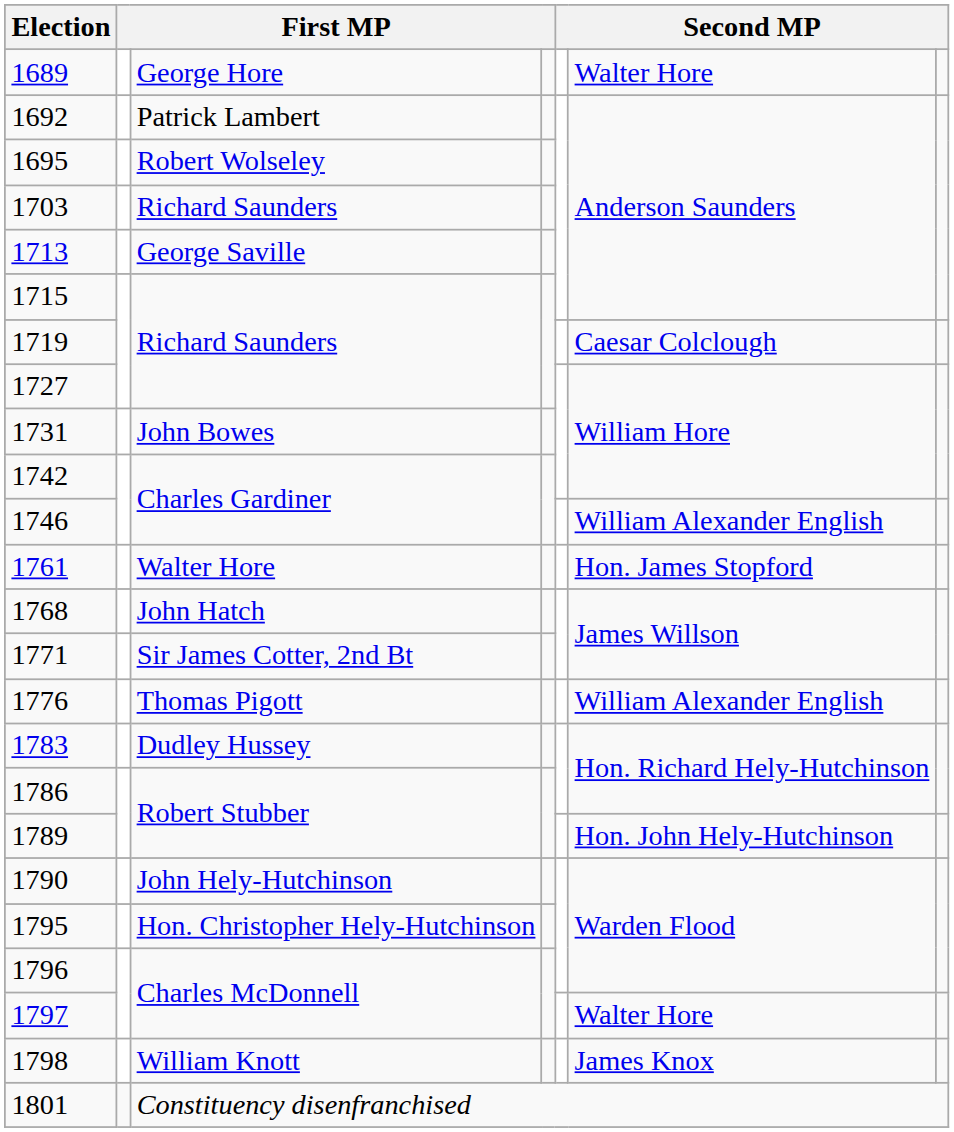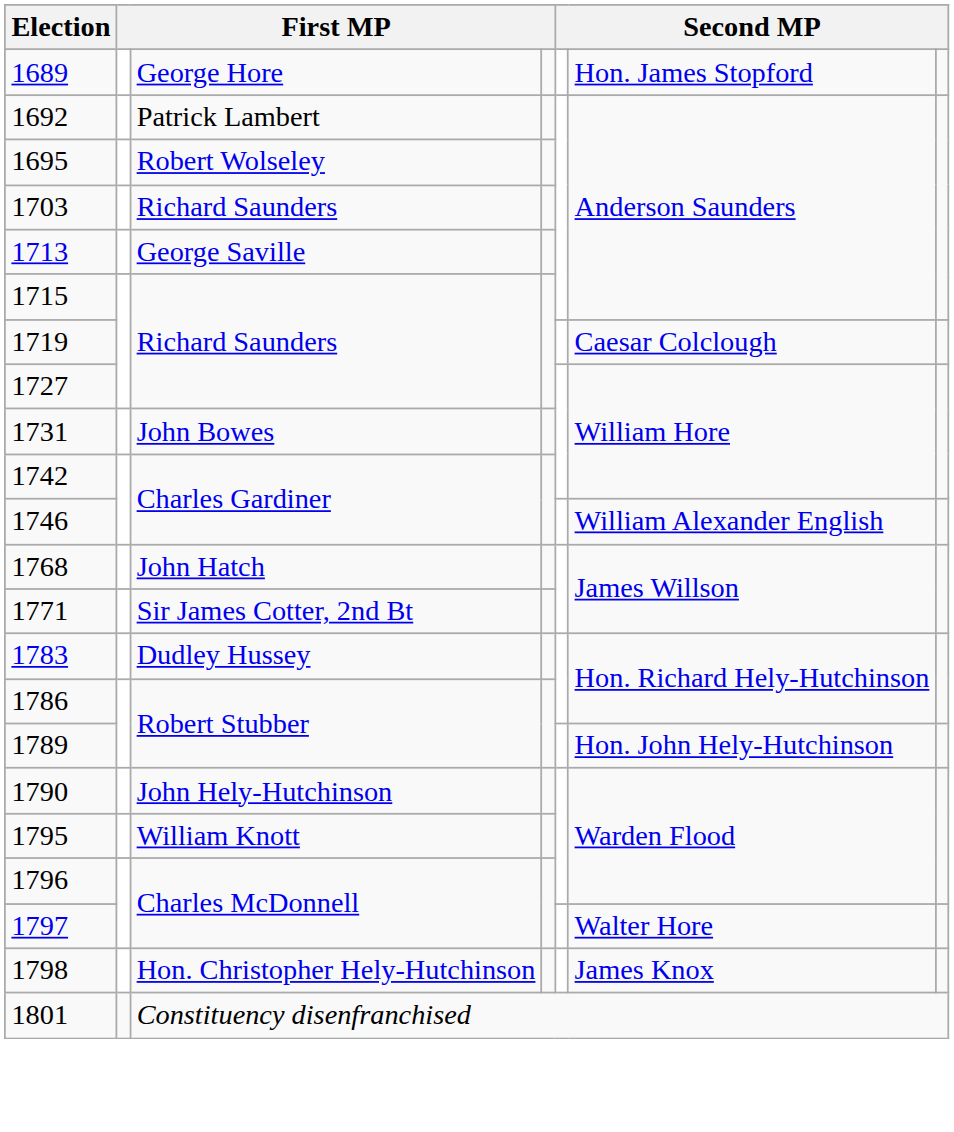 <table class="wikitable">
 <tr>
 <th>Election</th>
 <th colspan=3>First MP</th>
 <th colspan=3>Second MP</th>
 </tr>
 <tr>
 <td><a href='#'>1689</a></td>
 <td style="background-color: white"></td>
 <td><a href='#'>George Hore</a></td>
 <td></td>
 <td style="background-color: white"></td>
-<td><a href='#'>Walter Hore</a></td>
+<td><a href='#'>Hon. James Stopford</a></td>
 <td></td>
 </tr>
 <tr>
 <td>1692</td>
 <td style="background-color: white"></td>
 <td>Patrick Lambert</td>
 <td></td>
 <td rowspan="5" style="background-color: white"></td>
 <td rowspan="5"><a href='#'>Anderson Saunders</a></td>
 <td rowspan="5"></td>
 </tr>
 <tr>
 <td>1695</td>
 <td style="background-color: white"></td>
 <td><a href='#'>Robert Wolseley</a></td>
 <td></td>
 </tr>
 <tr>
 <td>1703</td>
 <td style="background-color: white"></td>
 <td><a href='#'>Richard Saunders</a></td>
 <td></td>
 </tr>
 <tr>
 <td><a href='#'>1713</a></td>
 <td style="background-color: white"></td>
 <td><a href='#'>George Saville</a></td>
 <td></td>
 </tr>
 <tr>
 <td>1715</td>
 <td rowspan="3" style="background-color: white"></td>
 <td rowspan="3"><a href='#'>Richard Saunders</a></td>
 <td rowspan="3"></td>
 </tr>
 <tr>
 <td>1719</td>
 <td style="background-color: white"></td>
 <td><a href='#'>Caesar Colclough</a></td>
 <td></td>
 </tr>
 <tr>
 <td>1727</td>
 <td rowspan="3" style="background-color: white"></td>
 <td rowspan="3"><a href='#'>William Hore</a></td>
 <td rowspan="3"></td>
 </tr>
 <tr>
 <td>1731</td>
 <td style="background-color: white"></td>
 <td><a href='#'>John Bowes</a></td>
 <td></td>
 </tr>
 <tr>
 <td>1742</td>
 <td rowspan="2" style="background-color: white"></td>
 <td rowspan="2"><a href='#'>Charles Gardiner</a></td>
 <td rowspan="2"></td>
 </tr>
 <tr>
 <td>1746</td>
 <td style="background-color: white"></td>
 <td><a href='#'>William Alexander English</a></td>
 <td></td>
 </tr>
 <tr>
-<td><a href='#'>1761</a></td>
-<td style="background-color: white"></td>
-<td><a href='#'>Walter Hore</a></td>
-<td></td>
-<td style="background-color: white"></td>
-<td><a href='#'>Hon. James Stopford</a></td>
-<td></td>
-</tr>
-<tr>
 <td>1768</td>
 <td style="background-color: white"></td>
 <td><a href='#'>John Hatch</a></td>
 <td></td>
 <td rowspan="2" style="background-color: white"></td>
 <td rowspan="2"><a href='#'>James Willson</a></td>
 <td rowspan="2"></td>
 </tr>
 <tr>
 <td>1771</td>
 <td style="background-color: white"></td>
 <td><a href='#'>Sir James Cotter, 2nd Bt</a></td>
-<td></td>
-</tr>
-<tr>
-<td>1776</td>
-<td style="background-color: white"></td>
-<td><a href='#'>Thomas Pigott</a></td>
-<td></td>
-<td style="background-color: white"></td>
-<td><a href='#'>William Alexander English</a></td>
 <td></td>
 </tr>
 <tr>
 <td><a href='#'>1783</a></td>
 <td style="background-color: white"></td>
 <td><a href='#'>Dudley Hussey</a></td>
 <td></td>
 <td rowspan="2" style="background-color: white"></td>
 <td rowspan="2"><a href='#'>Hon. Richard Hely-Hutchinson</a></td>
 <td rowspan="2"></td>
 </tr>
 <tr>
 <td>1786</td>
 <td rowspan="2" style="background-color: white"></td>
 <td rowspan="2"><a href='#'>Robert Stubber</a></td>
 <td rowspan="2"></td>
 </tr>
 <tr>
 <td>1789</td>
 <td style="background-color: white"></td>
 <td><a href='#'>Hon. John Hely-Hutchinson</a></td>
 <td></td>
 </tr>
 <tr>
 <td>1790</td>
 <td style="background-color: white"></td>
 <td><a href='#'>John Hely-Hutchinson</a></td>
 <td></td>
 <td rowspan="3" style="background-color: white"></td>
 <td rowspan="3"><a href='#'>Warden Flood</a></td>
 <td rowspan="3"></td>
 </tr>
 <tr>
 <td>1795</td>
 <td style="background-color: white"></td>
-<td><a href='#'>Hon. Christopher Hely-Hutchinson</a></td>
+<td><a href='#'>William Knott</a></td>
 <td></td>
 </tr>
 <tr>
 <td>1796</td>
 <td rowspan="2" style="background-color: white"></td>
 <td rowspan="2"><a href='#'>Charles McDonnell</a></td>
 <td rowspan="2"></td>
 </tr>
 <tr>
 <td><a href='#'>1797</a></td>
 <td style="background-color: white"></td>
 <td><a href='#'>Walter Hore</a></td>
 <td></td>
 </tr>
 <tr>
 <td>1798</td>
 <td style="background-color: white"></td>
-<td><a href='#'>William Knott</a></td>
+<td><a href='#'>Hon. Christopher Hely-Hutchinson</a></td>
 <td></td>
 <td style="background-color: white"></td>
 <td><a href='#'>James Knox</a></td>
 <td></td>
 </tr>
 <tr>
 <td>1801</td>
 <td></td>
 <td colspan = "5"><em>Constituency disenfranchised</em></td>
 </tr>
 </table>
